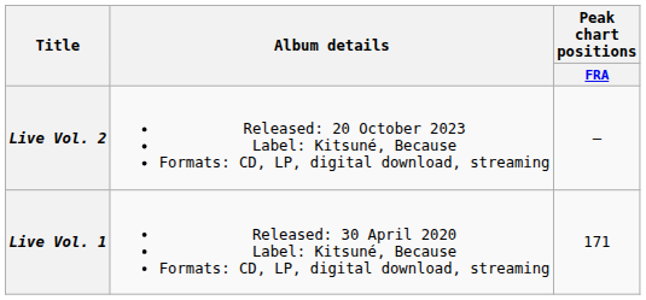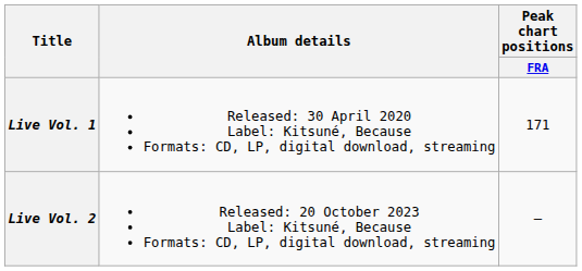 <table class="wikitable plainrowheaders" style="text-align:center;">
 <tr>
 <th scope="col" rowspan="2">Title</th>
 <th scope="col" rowspan="2">Album details</th>
 <th scope="col" colspan="1">Peak chart positions</th>
 </tr>
 <tr>
 <th scope="col" style="width:3em;font-size:90%;"><a href='#'>FRA</a><br></th>
 </tr>
 <tr>
+<th scope="row"><em>Live Vol. 1</em></th>
+<td><br><ul><li>Released: 30 April 2020</li><li>Label: Kitsuné, Because</li><li>Formats: CD, LP, digital download, streaming</li></ul></td>
+<td>171</td>
+</tr>
+<tr>
 <th scope="row"><em>Live Vol. 2</em></th>
 <td><br><ul><li>Released: 20 October 2023</li><li>Label: Kitsuné, Because</li><li>Formats: CD, LP, digital download, streaming</li></ul></td>
 <td>—</td>
 </tr>
-<tr>
-<th scope="row"><em>Live Vol. 1</em></th>
-<td><br><ul><li>Released: 30 April 2020</li><li>Label: Kitsuné, Because</li><li>Formats: CD, LP, digital download, streaming</li></ul></td>
-<td>171</td>
-</tr>
 </table>
